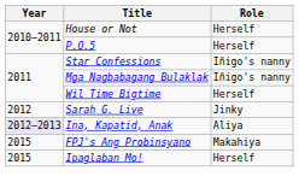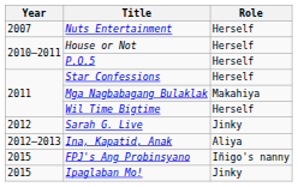 <table class="wikitable sortable">
 <tr>
 <th>Year</th>
 <th>Title</th>
 <th>Role</th>
+</tr>
+<tr>
+<td>2007</td>
+<td><em><a href='#'>Nuts Entertainment</a></em></td>
+<td>Herself</td>
 </tr>
 <tr>
 <td rowspan="2">2010–2011</td>
 <td><em>House or Not</em></td>
 <td>Herself</td>
 </tr>
 <tr>
 <td><em><a href='#'>P.O.5</a></em></td>
 <td>Herself</td>
 </tr>
 <tr>
 <td rowspan="3">2011</td>
 <td><em><a href='#'>Star Confessions</a></em></td>
-<td>Iñigo's nanny</td>
+<td>Herself</td>
 </tr>
 <tr>
 <td><em><a href='#'>Mga Nagbabagang Bulaklak</a></em></td>
-<td>Iñigo's nanny</td>
+<td>Makahiya</td>
 </tr>
 <tr>
 <td><em><a href='#'>Wil Time Bigtime</a></em></td>
 <td>Herself</td>
 </tr>
 <tr>
 <td>2012</td>
 <td><em><a href='#'>Sarah G. Live</a></em></td>
 <td>Jinky</td>
 </tr>
 <tr>
-<td style="background: lavender;">2012–2013</td>
+<td>2012–2013</td>
 <td><em><a href='#'>Ina, Kapatid, Anak</a></em></td>
 <td>Aliya</td>
 </tr>
 <tr>
 <td>2015</td>
 <td><em><a href='#'>FPJ's Ang Probinsyano</a></em></td>
-<td>Makahiya</td>
+<td>Iñigo's nanny</td>
 </tr>
 <tr>
 <td>2015</td>
 <td><em><a href='#'>Ipaglaban Mo!</a></em></td>
-<td>Herself</td>
+<td>Jinky</td>
 </tr>
 </table>
